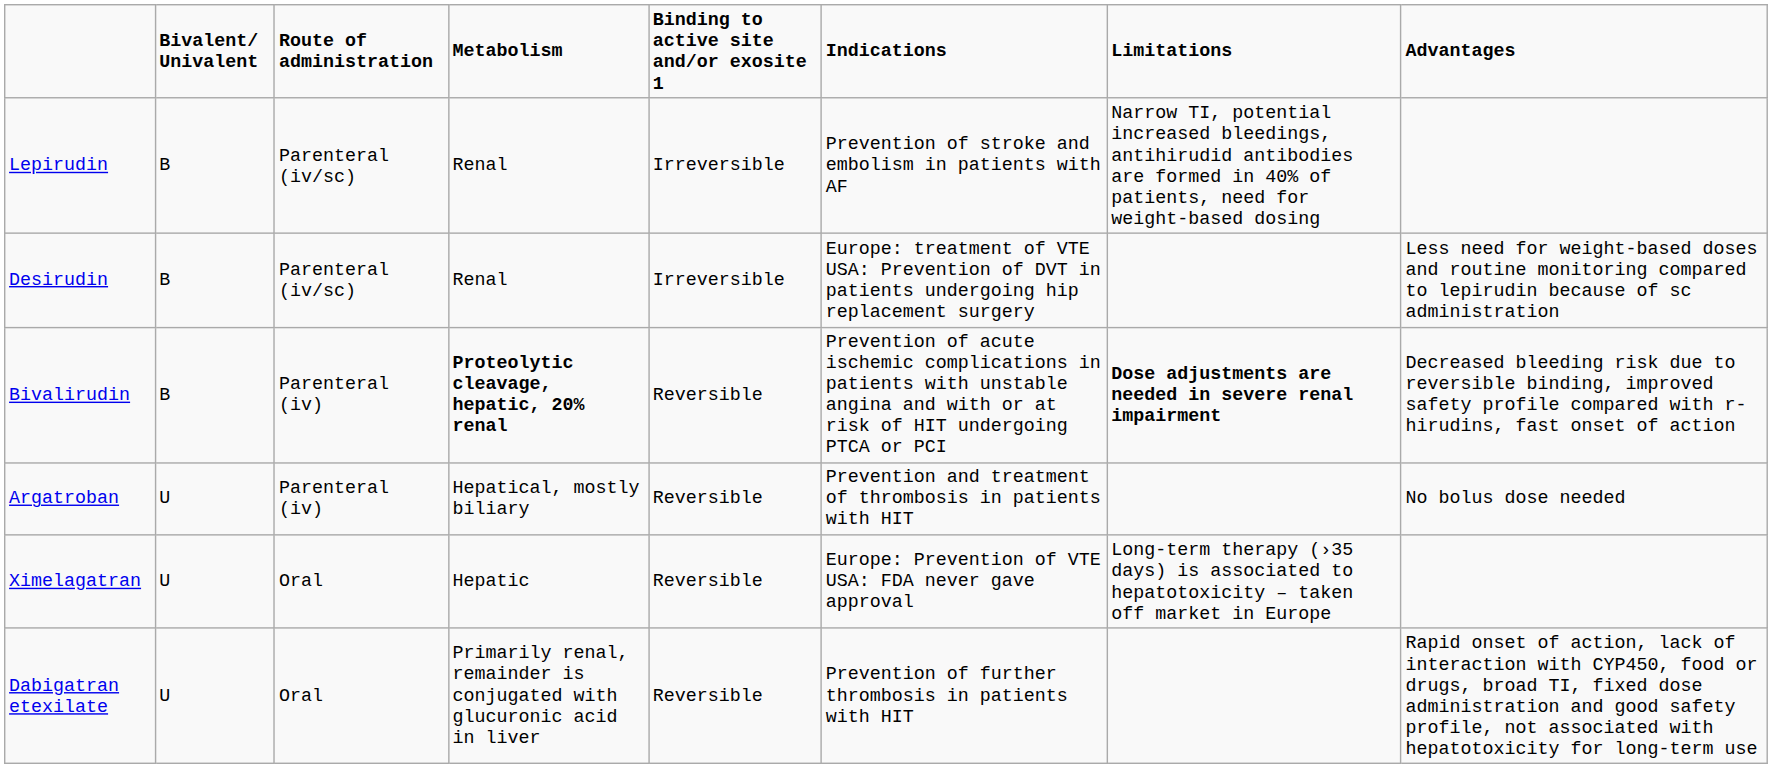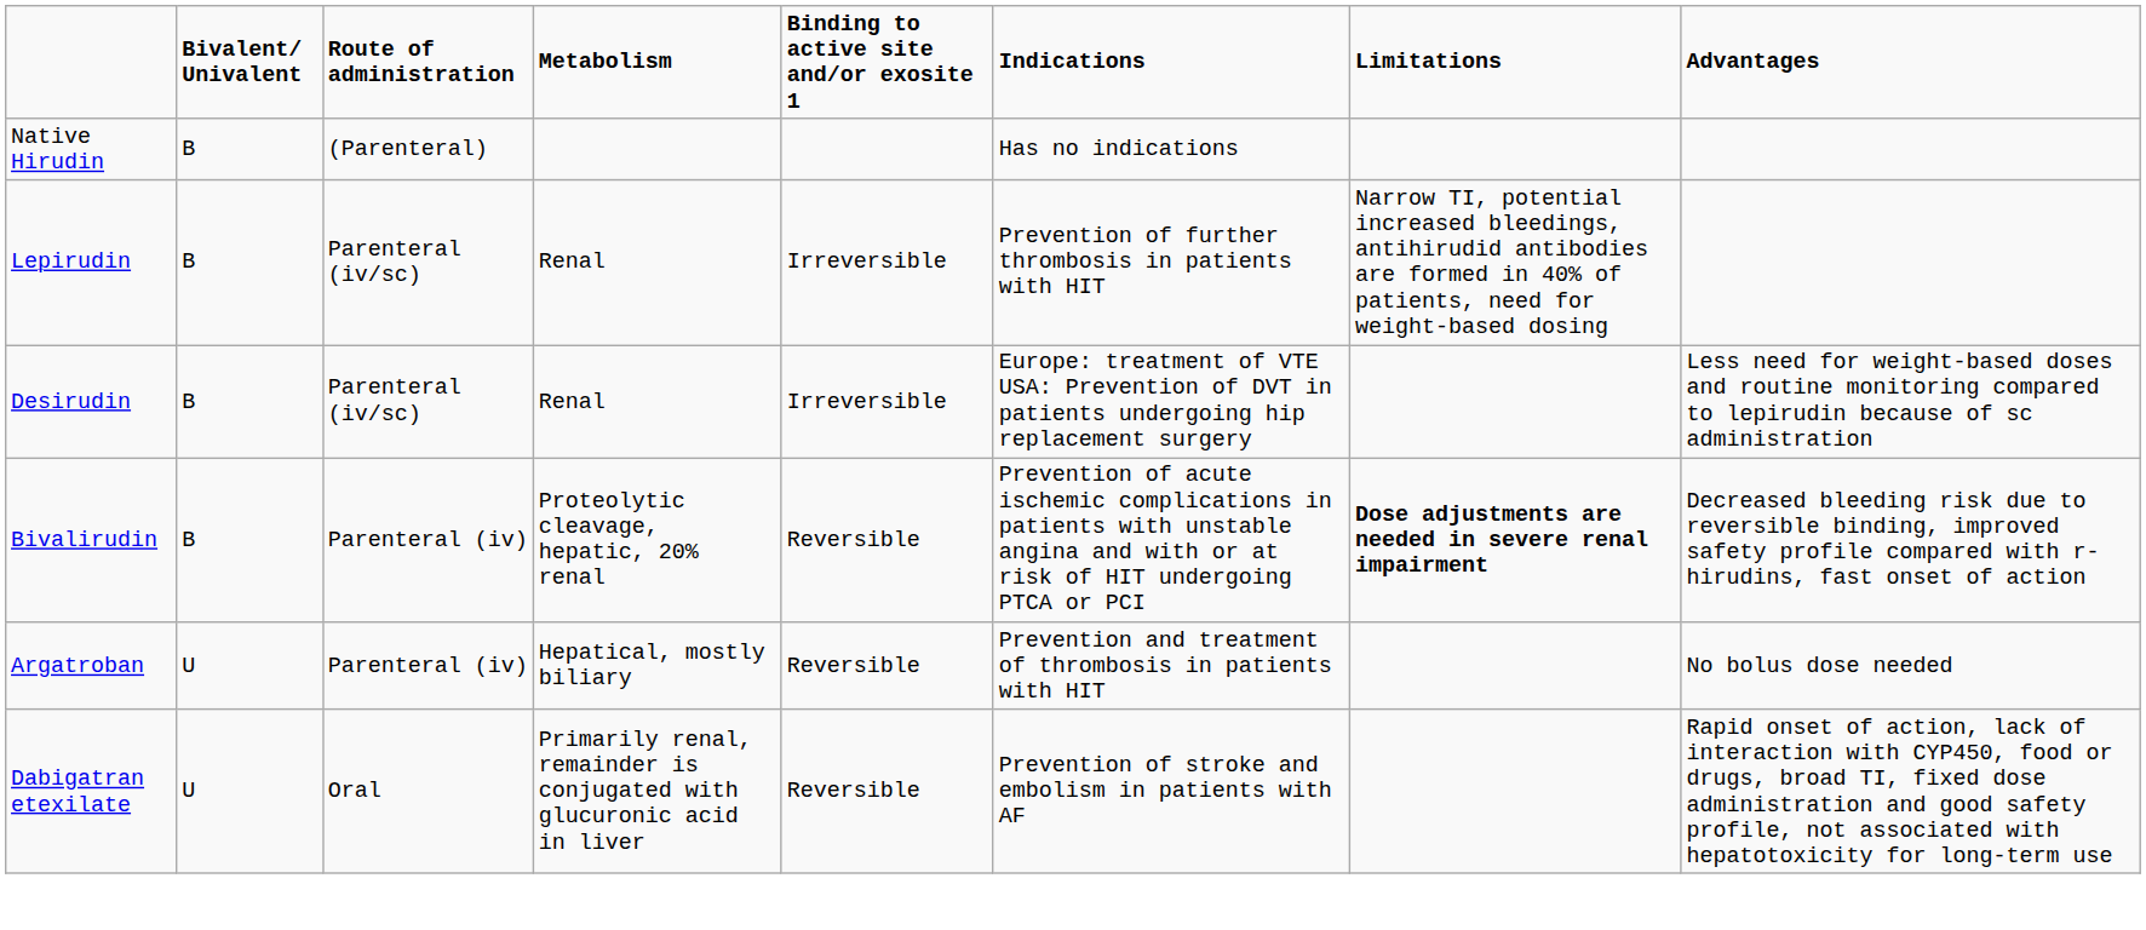 <table class="wikitable">
 <tr>
 <td></td>
 <td><strong>Bivalent/ Univalent</strong></td>
 <td><strong>Route of administration</strong></td>
 <td><strong>Metabolism</strong></td>
 <td><strong>Binding to active site and/or exosite 1</strong></td>
 <td><strong>Indications</strong></td>
 <td><strong>Limitations</strong></td>
 <td><strong>Advantages</strong></td>
 </tr>
 <tr>
+<td>Native <a href='#'>Hirudin</a></td>
+<td>B</td>
+<td>(Parenteral)</td>
+<td></td>
+<td></td>
+<td>Has no indications</td>
+<td></td>
+<td></td>
+</tr>
+<tr>
 <td><a href='#'>Lepirudin</a></td>
 <td>B</td>
 <td>Parenteral (iv/sc)</td>
 <td>Renal</td>
 <td>Irreversible</td>
-<td>Prevention of stroke and embolism in patients with AF</td>
+<td>Prevention of further thrombosis in patients with HIT</td>
 <td>Narrow TI, potential increased bleedings, antihirudid antibodies are formed in 40% of patients, need for weight-based dosing</td>
 <td></td>
 </tr>
 <tr>
 <td><a href='#'>Desirudin</a></td>
 <td>B</td>
 <td>Parenteral (iv/sc)</td>
 <td>Renal</td>
 <td>Irreversible</td>
 <td>Europe: treatment of VTE USA: Prevention of DVT in patients undergoing hip replacement surgery</td>
 <td></td>
 <td>Less need for weight-based doses and routine monitoring compared to lepirudin because of sc administration</td>
 </tr>
 <tr>
 <td><a href='#'>Bivalirudin</a></td>
 <td>B</td>
 <td>Parenteral (iv)</td>
-<td><strong>Proteolytic cleavage, hepatic, 20% renal</strong></td>
+<td>Proteolytic cleavage, hepatic, 20% renal</td>
 <td>Reversible</td>
 <td>Prevention of acute ischemic complications in patients with unstable angina and with or at risk of HIT undergoing PTCA or PCI</td>
 <td><strong>Dose adjustments are needed in severe renal impairment</strong></td>
 <td>Decreased bleeding risk due to reversible binding, improved safety profile compared with r-hirudins, fast onset of action</td>
 </tr>
 <tr>
 <td><a href='#'>Argatroban</a></td>
 <td>U</td>
 <td>Parenteral (iv)</td>
 <td>Hepatical, mostly biliary</td>
 <td>Reversible</td>
 <td>Prevention and treatment of thrombosis in patients with HIT</td>
 <td></td>
 <td>No bolus dose needed</td>
 </tr>
 <tr>
-<td><a href='#'>Ximelagatran</a></td>
-<td>U</td>
-<td>Oral</td>
-<td>Hepatic</td>
-<td>Reversible</td>
-<td>Europe: Prevention of VTE<br>USA: FDA never gave approval</td>
-<td>Long-term therapy (›35 days) is associated to hepatotoxicity – taken off market in Europe</td>
-<td></td>
-</tr>
-<tr>
 <td><a href='#'>Dabigatran etexilate</a></td>
 <td>U</td>
 <td>Oral</td>
 <td>Primarily renal, remainder is conjugated with glucuronic acid in liver</td>
 <td>Reversible</td>
-<td>Prevention of further thrombosis in patients with HIT</td>
+<td>Prevention of stroke and embolism in patients with AF</td>
 <td></td>
 <td>Rapid onset of action, lack of interaction with CYP450, food or drugs, broad TI, fixed dose administration and good safety profile, not associated with hepatotoxicity for long-term use</td>
 </tr>
 </table>
